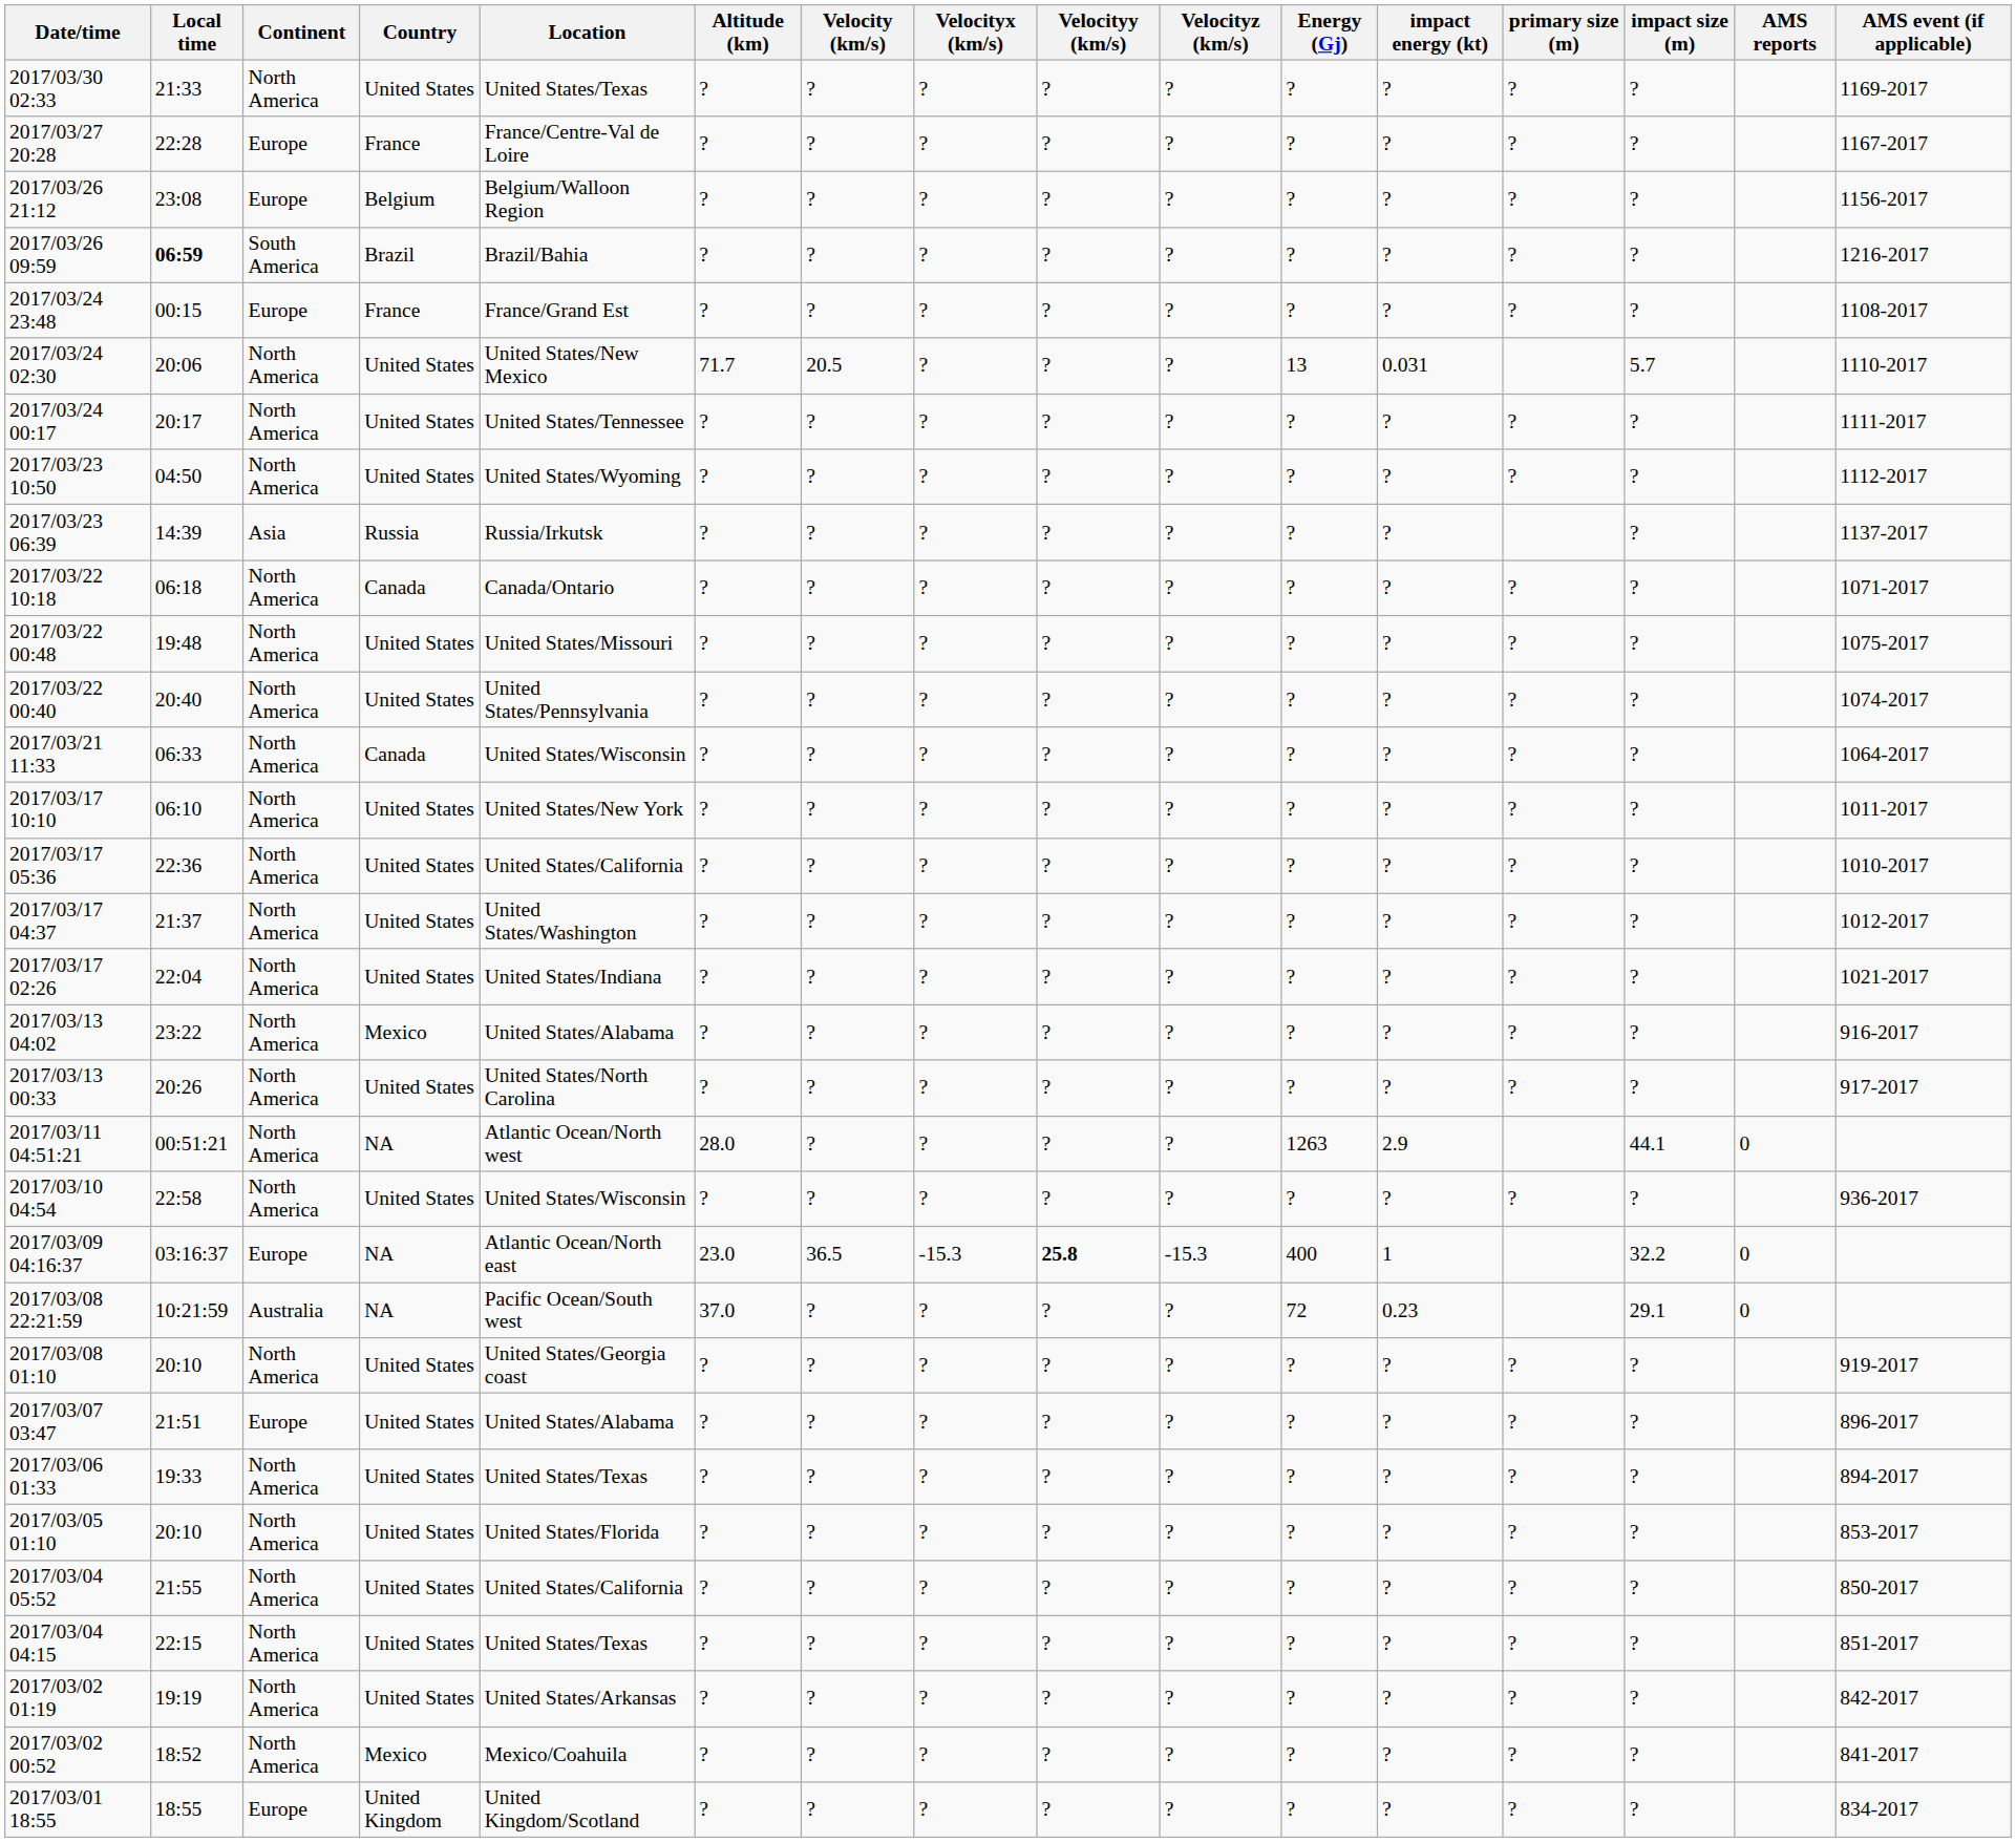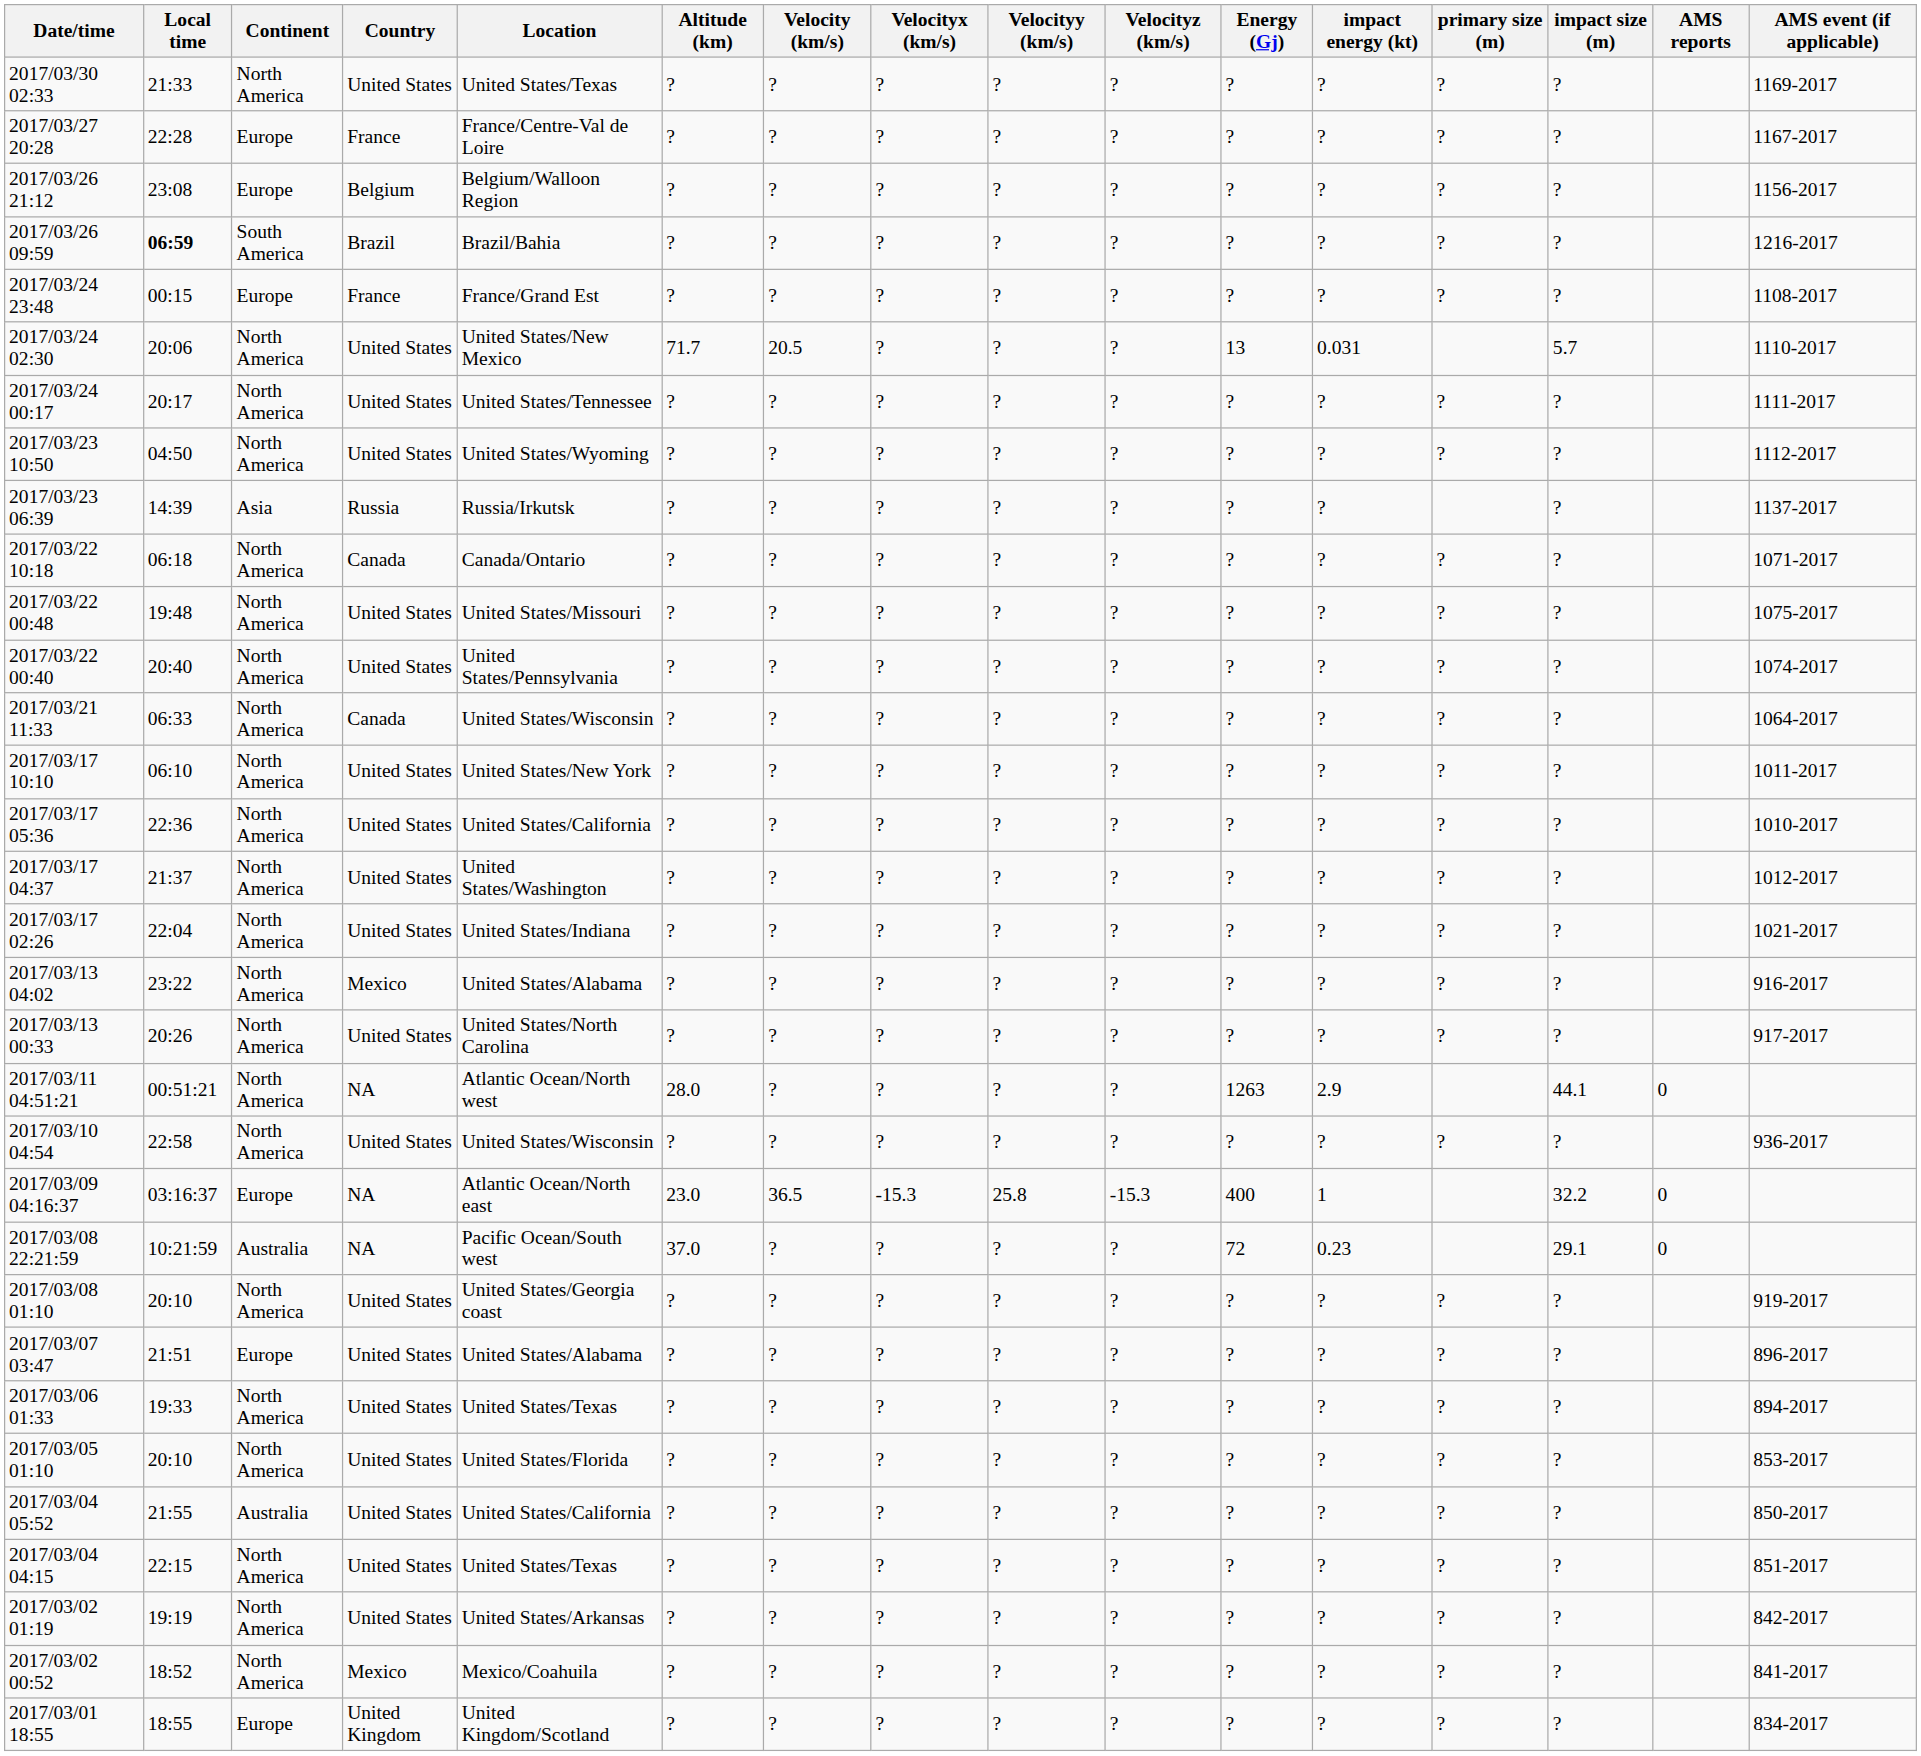 <table class="wikitable sortable">
 <tr>
 <th>Date/time</th>
 <th>Local time</th>
 <th>Continent</th>
 <th>Country</th>
 <th>Location</th>
 <th>Altitude (km)</th>
 <th>Velocity (km/s)</th>
 <th>Velocityx (km/s)</th>
 <th>Velocityy (km/s)</th>
 <th>Velocityz (km/s)</th>
 <th>Energy (<a href='#'>Gj</a>)</th>
 <th>impact energy (kt)</th>
 <th>primary size (m)</th>
 <th>impact size (m)</th>
 <th>AMS reports</th>
 <th>AMS event (if applicable)</th>
 </tr>
 <tr>
 <td>2017/03/30 02:33</td>
 <td>21:33</td>
 <td>North America</td>
 <td>United States</td>
 <td>United States/Texas</td>
 <td>?</td>
 <td>?</td>
 <td>?</td>
 <td>?</td>
 <td>?</td>
 <td>?</td>
 <td>?</td>
 <td>?</td>
 <td>?</td>
 <td></td>
 <td>1169-2017</td>
 </tr>
 <tr>
 <td>2017/03/27 20:28</td>
 <td>22:28</td>
 <td>Europe</td>
 <td>France</td>
 <td>France/Centre-Val de Loire</td>
 <td>?</td>
 <td>?</td>
 <td>?</td>
 <td>?</td>
 <td>?</td>
 <td>?</td>
 <td>?</td>
 <td>?</td>
 <td>?</td>
 <td></td>
 <td>1167-2017</td>
 </tr>
 <tr>
 <td>2017/03/26 21:12</td>
 <td>23:08</td>
 <td>Europe</td>
 <td>Belgium</td>
 <td>Belgium/Walloon Region</td>
 <td>?</td>
 <td>?</td>
 <td>?</td>
 <td>?</td>
 <td>?</td>
 <td>?</td>
 <td>?</td>
 <td>?</td>
 <td>?</td>
 <td></td>
 <td>1156-2017</td>
 </tr>
 <tr>
 <td>2017/03/26 09:59</td>
 <td><strong>06:59</strong></td>
 <td>South America</td>
 <td>Brazil</td>
 <td>Brazil/Bahia</td>
 <td>?</td>
 <td>?</td>
 <td>?</td>
 <td>?</td>
 <td>?</td>
 <td>?</td>
 <td>?</td>
 <td>?</td>
 <td>?</td>
 <td></td>
 <td>1216-2017</td>
 </tr>
 <tr>
 <td>2017/03/24 23:48</td>
 <td>00:15</td>
 <td>Europe</td>
 <td>France</td>
 <td>France/Grand Est</td>
 <td>?</td>
 <td>?</td>
 <td>?</td>
 <td>?</td>
 <td>?</td>
 <td>?</td>
 <td>?</td>
 <td>?</td>
 <td>?</td>
 <td></td>
 <td>1108-2017</td>
 </tr>
 <tr>
 <td>2017/03/24 02:30</td>
 <td>20:06</td>
 <td>North America</td>
 <td>United States</td>
 <td>United States/New Mexico</td>
 <td>71.7</td>
 <td>20.5</td>
 <td>?</td>
 <td>?</td>
 <td>?</td>
 <td>13</td>
 <td>0.031</td>
 <td></td>
 <td>5.7</td>
 <td></td>
 <td>1110-2017</td>
 </tr>
 <tr>
 <td>2017/03/24 00:17</td>
 <td>20:17</td>
 <td>North America</td>
 <td>United States</td>
 <td>United States/Tennessee</td>
 <td>?</td>
 <td>?</td>
 <td>?</td>
 <td>?</td>
 <td>?</td>
 <td>?</td>
 <td>?</td>
 <td>?</td>
 <td>?</td>
 <td></td>
 <td>1111-2017</td>
 </tr>
 <tr>
 <td>2017/03/23 10:50</td>
 <td>04:50</td>
 <td>North America</td>
 <td>United States</td>
 <td>United States/Wyoming</td>
 <td>?</td>
 <td>?</td>
 <td>?</td>
 <td>?</td>
 <td>?</td>
 <td>?</td>
 <td>?</td>
 <td>?</td>
 <td>?</td>
 <td></td>
 <td>1112-2017</td>
 </tr>
 <tr>
 <td>2017/03/23 06:39</td>
 <td>14:39</td>
 <td>Asia</td>
 <td>Russia</td>
 <td>Russia/Irkutsk</td>
 <td>?</td>
 <td>?</td>
 <td>?</td>
 <td>?</td>
 <td>?</td>
 <td>?</td>
 <td>?</td>
 <td></td>
 <td>?</td>
 <td></td>
 <td>1137-2017</td>
 </tr>
 <tr>
 <td>2017/03/22 10:18</td>
 <td>06:18</td>
 <td>North America</td>
 <td>Canada</td>
 <td>Canada/Ontario</td>
 <td>?</td>
 <td>?</td>
 <td>?</td>
 <td>?</td>
 <td>?</td>
 <td>?</td>
 <td>?</td>
 <td>?</td>
 <td>?</td>
 <td></td>
 <td>1071-2017</td>
 </tr>
 <tr>
 <td>2017/03/22 00:48</td>
 <td>19:48</td>
 <td>North America</td>
 <td>United States</td>
 <td>United States/Missouri</td>
 <td>?</td>
 <td>?</td>
 <td>?</td>
 <td>?</td>
 <td>?</td>
 <td>?</td>
 <td>?</td>
 <td>?</td>
 <td>?</td>
 <td></td>
 <td>1075-2017</td>
 </tr>
 <tr>
 <td>2017/03/22 00:40</td>
 <td>20:40</td>
 <td>North America</td>
 <td>United States</td>
 <td>United States/Pennsylvania</td>
 <td>?</td>
 <td>?</td>
 <td>?</td>
 <td>?</td>
 <td>?</td>
 <td>?</td>
 <td>?</td>
 <td>?</td>
 <td>?</td>
 <td></td>
 <td>1074-2017</td>
 </tr>
 <tr>
 <td>2017/03/21 11:33</td>
 <td>06:33</td>
 <td>North America</td>
 <td>Canada</td>
 <td>United States/Wisconsin</td>
 <td>?</td>
 <td>?</td>
 <td>?</td>
 <td>?</td>
 <td>?</td>
 <td>?</td>
 <td>?</td>
 <td>?</td>
 <td>?</td>
 <td></td>
 <td>1064-2017</td>
 </tr>
 <tr>
 <td>2017/03/17 10:10</td>
 <td>06:10</td>
 <td>North America</td>
 <td>United States</td>
 <td>United States/New York</td>
 <td>?</td>
 <td>?</td>
 <td>?</td>
 <td>?</td>
 <td>?</td>
 <td>?</td>
 <td>?</td>
 <td>?</td>
 <td>?</td>
 <td></td>
 <td>1011-2017</td>
 </tr>
 <tr>
 <td>2017/03/17 05:36</td>
 <td>22:36</td>
 <td>North America</td>
 <td>United States</td>
 <td>United States/California</td>
 <td>?</td>
 <td>?</td>
 <td>?</td>
 <td>?</td>
 <td>?</td>
 <td>?</td>
 <td>?</td>
 <td>?</td>
 <td>?</td>
 <td></td>
 <td>1010-2017</td>
 </tr>
 <tr>
 <td>2017/03/17 04:37</td>
 <td>21:37</td>
 <td>North America</td>
 <td>United States</td>
 <td>United States/Washington</td>
 <td>?</td>
 <td>?</td>
 <td>?</td>
 <td>?</td>
 <td>?</td>
 <td>?</td>
 <td>?</td>
 <td>?</td>
 <td>?</td>
 <td></td>
 <td>1012-2017</td>
 </tr>
 <tr>
 <td>2017/03/17 02:26</td>
 <td>22:04</td>
 <td>North America</td>
 <td>United States</td>
 <td>United States/Indiana</td>
 <td>?</td>
 <td>?</td>
 <td>?</td>
 <td>?</td>
 <td>?</td>
 <td>?</td>
 <td>?</td>
 <td>?</td>
 <td>?</td>
 <td></td>
 <td>1021-2017</td>
 </tr>
 <tr>
 <td>2017/03/13 04:02</td>
 <td>23:22</td>
 <td>North America</td>
 <td>Mexico</td>
 <td>United States/Alabama</td>
 <td>?</td>
 <td>?</td>
 <td>?</td>
 <td>?</td>
 <td>?</td>
 <td>?</td>
 <td>?</td>
 <td>?</td>
 <td>?</td>
 <td></td>
 <td>916-2017</td>
 </tr>
 <tr>
 <td>2017/03/13 00:33</td>
 <td>20:26</td>
 <td>North America</td>
 <td>United States</td>
 <td>United States/North Carolina</td>
 <td>?</td>
 <td>?</td>
 <td>?</td>
 <td>?</td>
 <td>?</td>
 <td>?</td>
 <td>?</td>
 <td>?</td>
 <td>?</td>
 <td></td>
 <td>917-2017</td>
 </tr>
 <tr>
 <td>2017/03/11 04:51:21</td>
 <td>00:51:21</td>
 <td>North America</td>
 <td>NA</td>
 <td>Atlantic Ocean/North west</td>
 <td>28.0</td>
 <td>?</td>
 <td>?</td>
 <td>?</td>
 <td>?</td>
 <td>1263</td>
 <td>2.9</td>
 <td></td>
 <td>44.1</td>
 <td>0</td>
 <td></td>
 </tr>
 <tr>
 <td>2017/03/10 04:54</td>
 <td>22:58</td>
 <td>North America</td>
 <td>United States</td>
 <td>United States/Wisconsin</td>
 <td>?</td>
 <td>?</td>
 <td>?</td>
 <td>?</td>
 <td>?</td>
 <td>?</td>
 <td>?</td>
 <td>?</td>
 <td>?</td>
 <td></td>
 <td>936-2017</td>
 </tr>
 <tr>
 <td>2017/03/09 04:16:37</td>
 <td>03:16:37</td>
 <td>Europe</td>
 <td>NA</td>
 <td>Atlantic Ocean/North east</td>
 <td>23.0</td>
 <td>36.5</td>
 <td>-15.3</td>
-<td><strong>25.8</strong></td>
+<td>25.8</td>
 <td>-15.3</td>
 <td>400</td>
 <td>1</td>
 <td></td>
 <td>32.2</td>
 <td>0</td>
 <td></td>
 </tr>
 <tr>
 <td>2017/03/08 22:21:59</td>
 <td>10:21:59</td>
 <td>Australia</td>
 <td>NA</td>
 <td>Pacific Ocean/South west</td>
 <td>37.0</td>
 <td>?</td>
 <td>?</td>
 <td>?</td>
 <td>?</td>
 <td>72</td>
 <td>0.23</td>
 <td></td>
 <td>29.1</td>
 <td>0</td>
 <td></td>
 </tr>
 <tr>
 <td>2017/03/08 01:10</td>
 <td>20:10</td>
 <td>North America</td>
 <td>United States</td>
 <td>United States/Georgia coast</td>
 <td>?</td>
 <td>?</td>
 <td>?</td>
 <td>?</td>
 <td>?</td>
 <td>?</td>
 <td>?</td>
 <td>?</td>
 <td>?</td>
 <td></td>
 <td>919-2017</td>
 </tr>
 <tr>
 <td>2017/03/07 03:47</td>
 <td>21:51</td>
 <td>Europe</td>
 <td>United States</td>
 <td>United States/Alabama</td>
 <td>?</td>
 <td>?</td>
 <td>?</td>
 <td>?</td>
 <td>?</td>
 <td>?</td>
 <td>?</td>
 <td>?</td>
 <td>?</td>
 <td></td>
 <td>896-2017</td>
 </tr>
 <tr>
 <td>2017/03/06 01:33</td>
 <td>19:33</td>
 <td>North America</td>
 <td>United States</td>
 <td>United States/Texas</td>
 <td>?</td>
 <td>?</td>
 <td>?</td>
 <td>?</td>
 <td>?</td>
 <td>?</td>
 <td>?</td>
 <td>?</td>
 <td>?</td>
 <td></td>
 <td>894-2017</td>
 </tr>
 <tr>
 <td>2017/03/05 01:10</td>
 <td>20:10</td>
 <td>North America</td>
 <td>United States</td>
 <td>United States/Florida</td>
 <td>?</td>
 <td>?</td>
 <td>?</td>
 <td>?</td>
 <td>?</td>
 <td>?</td>
 <td>?</td>
 <td>?</td>
 <td>?</td>
 <td></td>
 <td>853-2017</td>
 </tr>
 <tr>
 <td>2017/03/04 05:52</td>
 <td>21:55</td>
-<td>North America</td>
+<td>Australia</td>
 <td>United States</td>
 <td>United States/California</td>
 <td>?</td>
 <td>?</td>
 <td>?</td>
 <td>?</td>
 <td>?</td>
 <td>?</td>
 <td>?</td>
 <td>?</td>
 <td>?</td>
 <td></td>
 <td>850-2017</td>
 </tr>
 <tr>
 <td>2017/03/04 04:15</td>
 <td>22:15</td>
 <td>North America</td>
 <td>United States</td>
 <td>United States/Texas</td>
 <td>?</td>
 <td>?</td>
 <td>?</td>
 <td>?</td>
 <td>?</td>
 <td>?</td>
 <td>?</td>
 <td>?</td>
 <td>?</td>
 <td></td>
 <td>851-2017</td>
 </tr>
 <tr>
 <td>2017/03/02 01:19</td>
 <td>19:19</td>
 <td>North America</td>
 <td>United States</td>
 <td>United States/Arkansas</td>
 <td>?</td>
 <td>?</td>
 <td>?</td>
 <td>?</td>
 <td>?</td>
 <td>?</td>
 <td>?</td>
 <td>?</td>
 <td>?</td>
 <td></td>
 <td>842-2017</td>
 </tr>
 <tr>
 <td>2017/03/02 00:52</td>
 <td>18:52</td>
 <td>North America</td>
 <td>Mexico</td>
 <td>Mexico/Coahuila</td>
 <td>?</td>
 <td>?</td>
 <td>?</td>
 <td>?</td>
 <td>?</td>
 <td>?</td>
 <td>?</td>
 <td>?</td>
 <td>?</td>
 <td></td>
 <td>841-2017</td>
 </tr>
 <tr>
 <td>2017/03/01 18:55</td>
 <td>18:55</td>
 <td>Europe</td>
 <td>United Kingdom</td>
 <td>United Kingdom/Scotland</td>
 <td>?</td>
 <td>?</td>
 <td>?</td>
 <td>?</td>
 <td>?</td>
 <td>?</td>
 <td>?</td>
 <td>?</td>
 <td>?</td>
 <td></td>
 <td>834-2017</td>
 </tr>
 </table>
